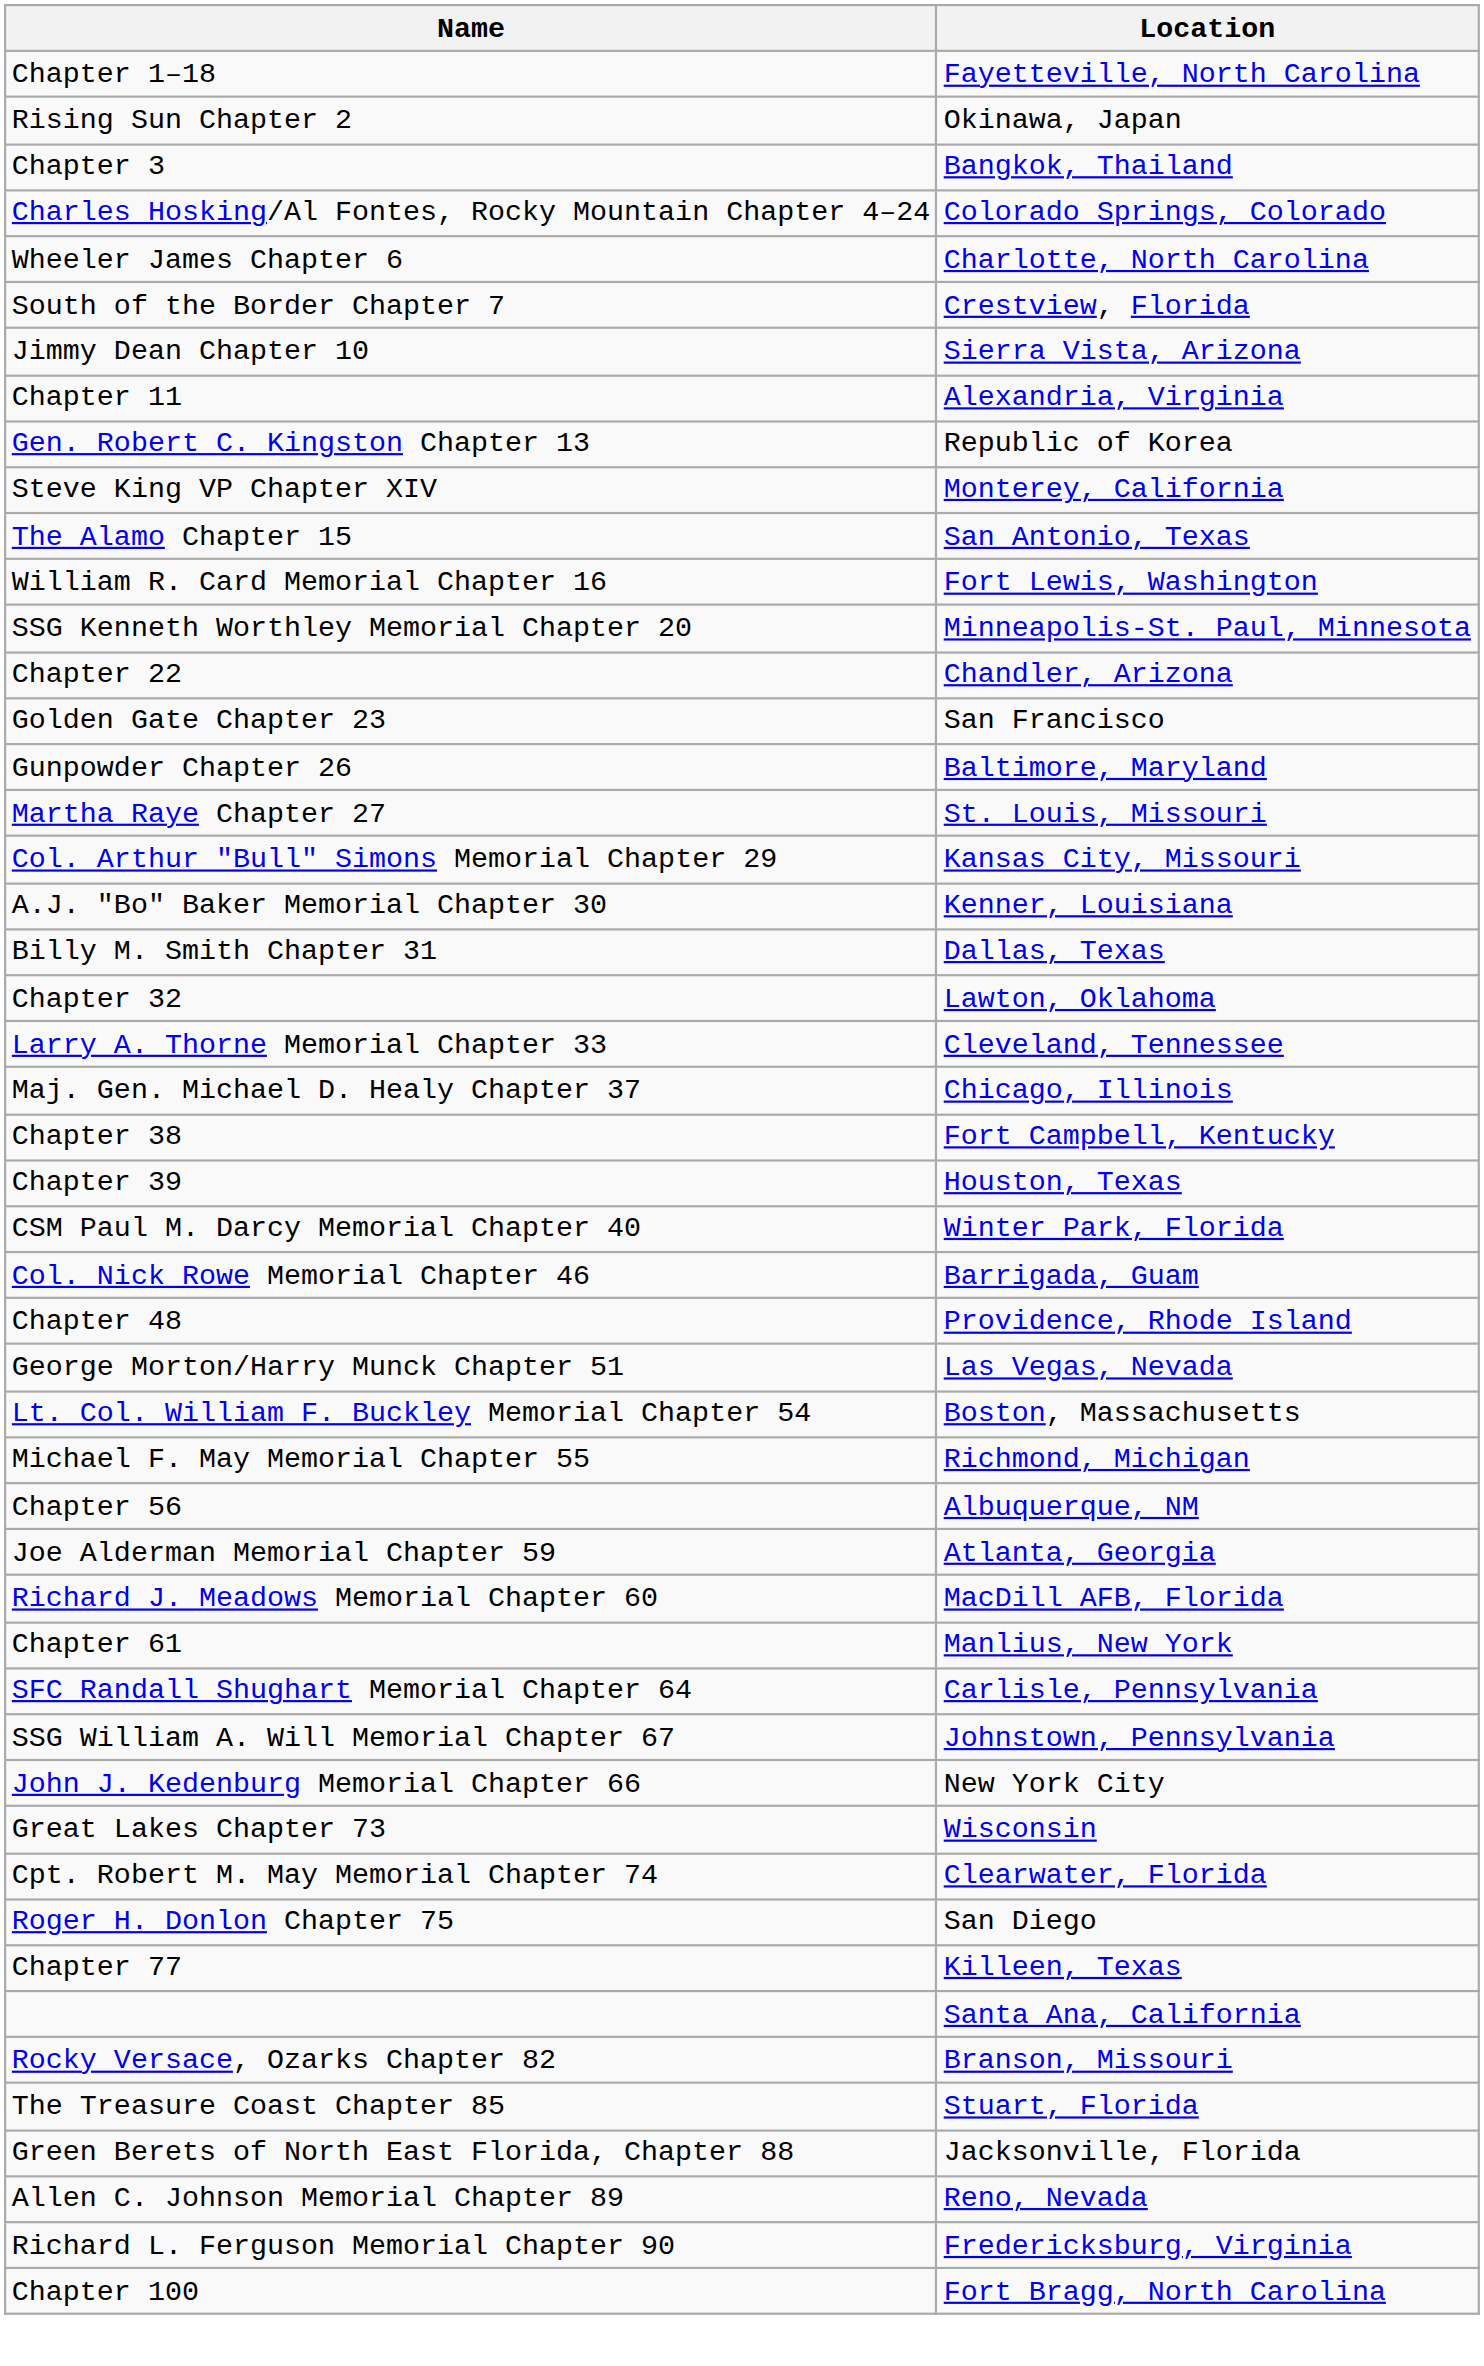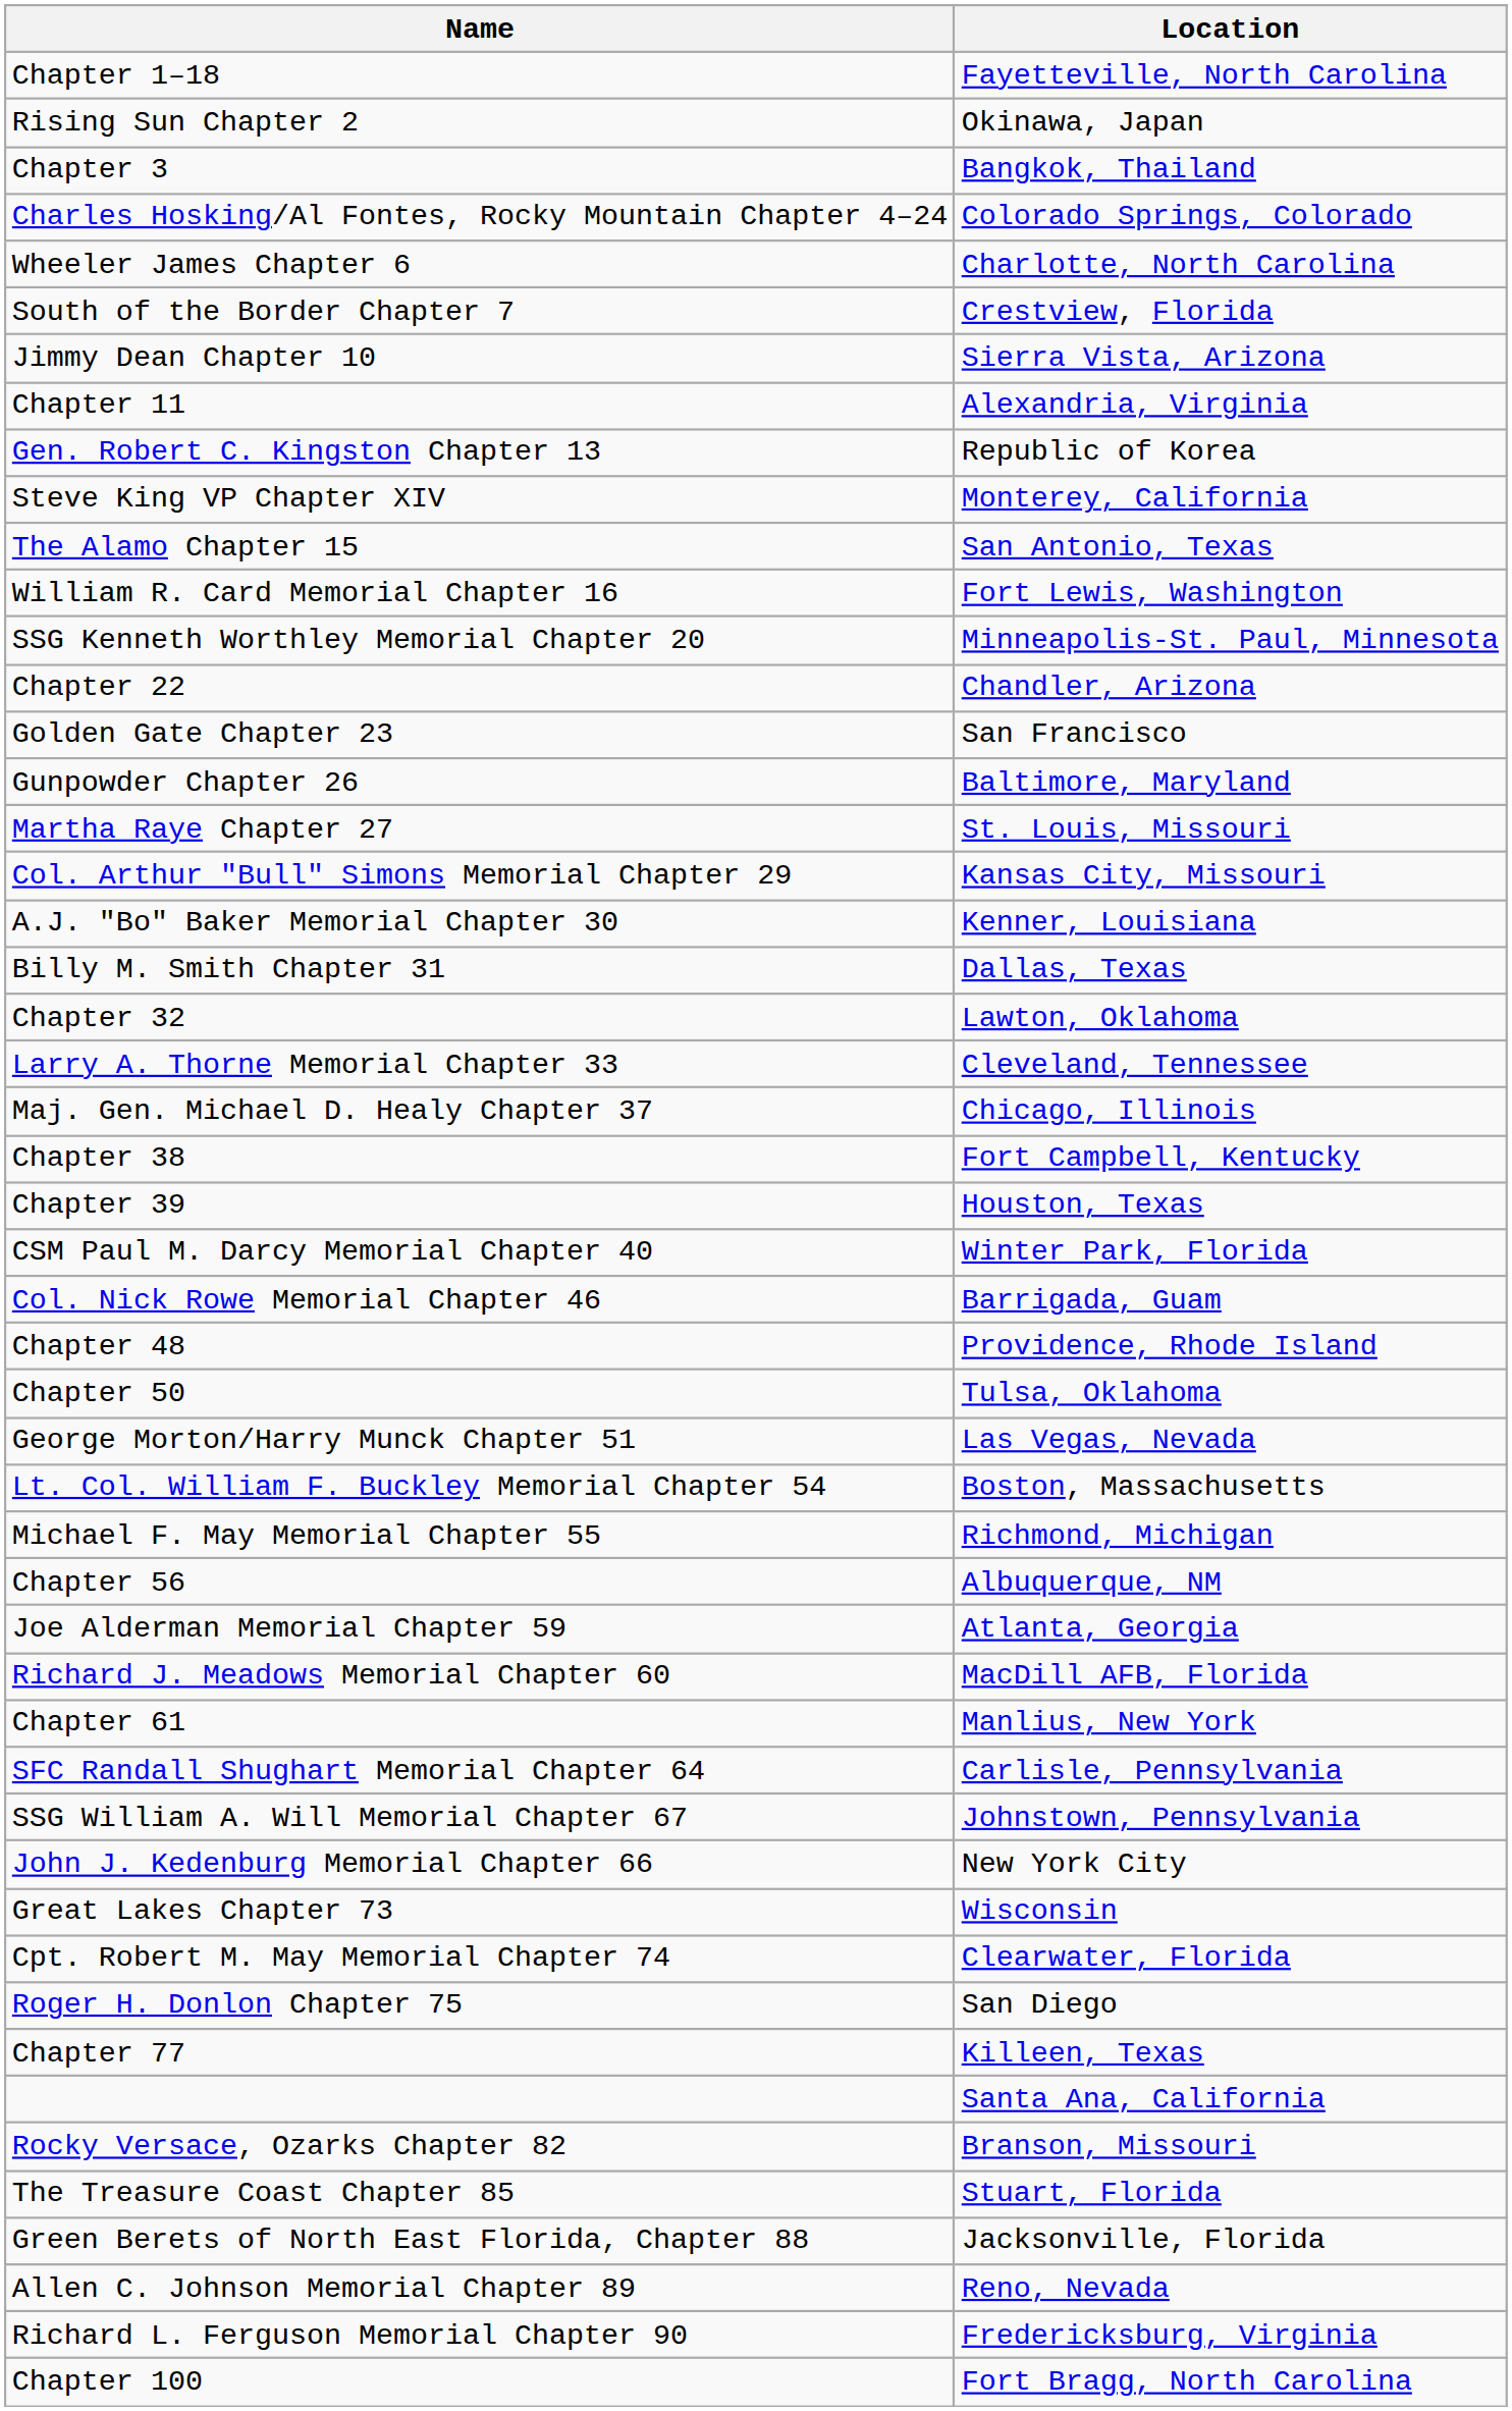 <table class="wikitable">
 <tr>
 <th>Name</th>
 <th>Location</th>
 </tr>
 <tr>
 <td>Chapter 1–18</td>
 <td><a href='#'>Fayetteville, North Carolina</a></td>
 </tr>
 <tr>
 <td>Rising Sun Chapter 2</td>
 <td>Okinawa, Japan</td>
 </tr>
 <tr>
 <td>Chapter 3</td>
 <td><a href='#'>Bangkok, Thailand</a></td>
 </tr>
 <tr>
 <td><a href='#'>Charles Hosking</a>/Al Fontes, Rocky Mountain Chapter 4–24</td>
 <td><a href='#'>Colorado Springs, Colorado</a></td>
 </tr>
 <tr>
 <td>Wheeler James Chapter 6</td>
 <td><a href='#'>Charlotte, North Carolina</a></td>
 </tr>
 <tr>
 <td>South of the Border Chapter 7</td>
 <td><a href='#'>Crestview</a>, <a href='#'>Florida</a></td>
 </tr>
 <tr>
 <td>Jimmy Dean Chapter 10</td>
 <td><a href='#'>Sierra Vista, Arizona</a></td>
 </tr>
 <tr>
 <td>Chapter 11</td>
 <td><a href='#'>Alexandria, Virginia</a></td>
 </tr>
 <tr>
 <td><a href='#'>Gen. Robert C. Kingston</a> Chapter 13</td>
 <td>Republic of Korea</td>
 </tr>
 <tr>
 <td>Steve King VP Chapter XIV</td>
 <td><a href='#'>Monterey, California</a></td>
 </tr>
 <tr>
 <td><a href='#'>The Alamo</a> Chapter 15</td>
 <td><a href='#'>San Antonio, Texas</a></td>
 </tr>
 <tr>
 <td>William R. Card Memorial Chapter 16</td>
 <td><a href='#'>Fort Lewis, Washington</a></td>
 </tr>
 <tr>
 <td>SSG Kenneth Worthley Memorial Chapter 20</td>
 <td><a href='#'>Minneapolis-St. Paul, Minnesota</a></td>
 </tr>
 <tr>
 <td>Chapter 22</td>
 <td><a href='#'>Chandler, Arizona</a></td>
 </tr>
 <tr>
 <td>Golden Gate Chapter 23</td>
 <td>San Francisco</td>
 </tr>
 <tr>
 <td>Gunpowder Chapter 26</td>
 <td><a href='#'>Baltimore, Maryland</a></td>
 </tr>
 <tr>
 <td><a href='#'>Martha Raye</a> Chapter 27</td>
 <td><a href='#'>St. Louis, Missouri</a></td>
 </tr>
 <tr>
 <td><a href='#'>Col. Arthur "Bull" Simons</a> Memorial Chapter 29</td>
 <td><a href='#'>Kansas City, Missouri</a></td>
 </tr>
 <tr>
 <td>A.J. "Bo" Baker Memorial Chapter 30</td>
 <td><a href='#'>Kenner, Louisiana</a></td>
 </tr>
 <tr>
 <td>Billy M. Smith Chapter 31</td>
 <td><a href='#'>Dallas, Texas</a></td>
 </tr>
 <tr>
 <td>Chapter 32</td>
 <td><a href='#'>Lawton, Oklahoma</a></td>
 </tr>
 <tr>
 <td><a href='#'>Larry A. Thorne</a> Memorial Chapter 33</td>
 <td><a href='#'>Cleveland, Tennessee</a></td>
 </tr>
 <tr>
 <td>Maj. Gen. Michael D. Healy Chapter 37</td>
 <td><a href='#'>Chicago, Illinois</a></td>
 </tr>
 <tr>
 <td>Chapter 38</td>
 <td><a href='#'>Fort Campbell, Kentucky</a></td>
 </tr>
 <tr>
 <td>Chapter 39</td>
 <td><a href='#'>Houston, Texas</a></td>
 </tr>
 <tr>
 <td>CSM Paul M. Darcy Memorial Chapter 40</td>
 <td><a href='#'>Winter Park, Florida</a></td>
 </tr>
 <tr>
 <td><a href='#'>Col. Nick Rowe</a> Memorial Chapter 46</td>
 <td><a href='#'>Barrigada, Guam</a></td>
 </tr>
 <tr>
 <td>Chapter 48</td>
 <td><a href='#'>Providence, Rhode Island</a></td>
 </tr>
 <tr>
+<td>Chapter 50</td>
+<td><a href='#'>Tulsa, Oklahoma</a></td>
+</tr>
+<tr>
 <td>George Morton/Harry Munck Chapter 51</td>
 <td><a href='#'>Las Vegas, Nevada</a></td>
 </tr>
 <tr>
 <td><a href='#'>Lt. Col. William F. Buckley</a> Memorial Chapter 54</td>
 <td><a href='#'>Boston</a>, Massachusetts</td>
 </tr>
 <tr>
 <td>Michael F. May Memorial Chapter 55</td>
 <td><a href='#'>Richmond, Michigan</a></td>
 </tr>
 <tr>
 <td>Chapter 56</td>
 <td><a href='#'>Albuquerque, NM</a></td>
 </tr>
 <tr>
 <td>Joe Alderman Memorial Chapter 59</td>
 <td><a href='#'>Atlanta, Georgia</a></td>
 </tr>
 <tr>
 <td><a href='#'>Richard J. Meadows</a> Memorial Chapter 60</td>
 <td><a href='#'>MacDill AFB, Florida</a></td>
 </tr>
 <tr>
 <td>Chapter 61</td>
 <td><a href='#'>Manlius, New York</a></td>
 </tr>
 <tr>
 <td><a href='#'>SFC Randall Shughart</a> Memorial Chapter 64</td>
 <td><a href='#'>Carlisle, Pennsylvania</a></td>
 </tr>
 <tr>
 <td>SSG William A. Will Memorial Chapter 67</td>
 <td><a href='#'>Johnstown, Pennsylvania</a></td>
 </tr>
 <tr>
 <td><a href='#'>John J. Kedenburg</a> Memorial Chapter 66</td>
 <td>New York City</td>
 </tr>
 <tr>
 <td>Great Lakes Chapter 73</td>
 <td><a href='#'>Wisconsin</a></td>
 </tr>
 <tr>
 <td>Cpt. Robert M. May Memorial Chapter 74</td>
 <td><a href='#'>Clearwater, Florida</a></td>
 </tr>
 <tr>
 <td><a href='#'>Roger H. Donlon</a> Chapter 75</td>
 <td>San Diego</td>
 </tr>
 <tr>
 <td>Chapter 77</td>
 <td><a href='#'>Killeen, Texas</a></td>
 </tr>
 <tr>
 <td></td>
 <td><a href='#'>Santa Ana, California</a></td>
 </tr>
 <tr>
 <td><a href='#'>Rocky Versace</a>, Ozarks Chapter 82</td>
 <td><a href='#'>Branson, Missouri</a></td>
 </tr>
 <tr>
 <td>The Treasure Coast Chapter 85</td>
 <td><a href='#'>Stuart, Florida</a></td>
 </tr>
 <tr>
 <td>Green Berets of North East Florida, Chapter 88</td>
 <td>Jacksonville, Florida</td>
 </tr>
 <tr>
 <td>Allen C. Johnson Memorial Chapter 89</td>
 <td><a href='#'>Reno, Nevada</a></td>
 </tr>
 <tr>
 <td>Richard L. Ferguson Memorial Chapter 90</td>
 <td><a href='#'>Fredericksburg, Virginia</a></td>
 </tr>
 <tr>
 <td>Chapter 100</td>
 <td><a href='#'>Fort Bragg, North Carolina</a></td>
 </tr>
 </table>
